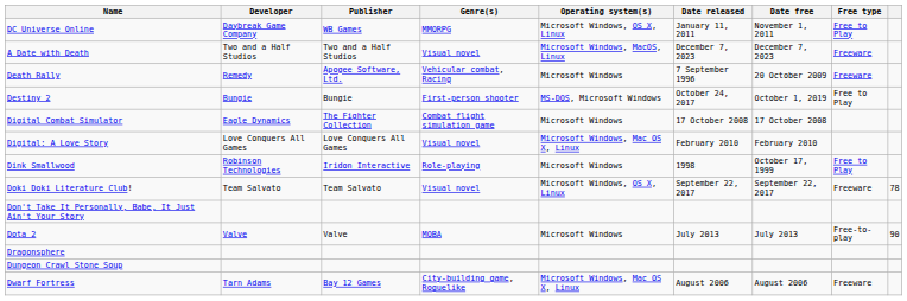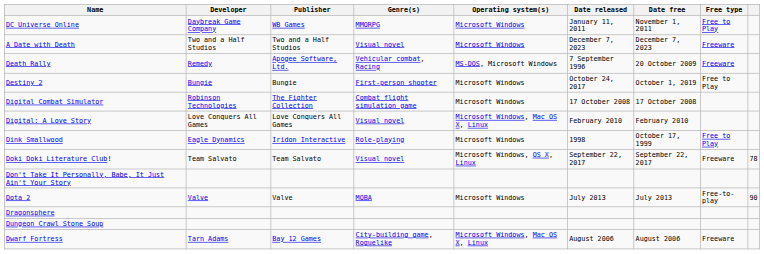 <table class="wikitable sortable" style="font-size:85%; width:98%">
 <tr>
 <th>Name</th>
 <th>Developer</th>
 <th>Publisher</th>
 <th>Genre(s)</th>
 <th>Operating system(s)</th>
 <th>Date released</th>
 <th>Date free</th>
 <th>Free type</th>
 <th></th>
 </tr>
 <tr>
 <td><a href='#'>DC Universe Online</a></td>
 <td><a href='#'>Daybreak Game Company</a></td>
 <td><a href='#'>WB Games</a></td>
 <td><a href='#'>MMORPG</a></td>
-<td>Microsoft Windows, <a href='#'>OS X</a>, <a href='#'>Linux</a></td>
+<td><a href='#'>Microsoft Windows</a></td>
 <td>January 11, 2011</td>
 <td>November 1, 2011</td>
 <td><a href='#'>Free to Play</a></td>
 <td></td>
 </tr>
 <tr>
 <td><a href='#'>A Date with Death</a></td>
 <td>Two and a Half Studios</td>
 <td>Two and a Half Studios</td>
 <td><a href='#'>Visual novel</a></td>
-<td><a href='#'>Microsoft Windows</a>, <a href='#'>MacOS</a>, <a href='#'>Linux</a></td>
+<td><a href='#'>Microsoft Windows</a></td>
 <td>December 7, 2023</td>
 <td>December 7, 2023</td>
 <td><a href='#'>Freeware</a></td>
 </tr>
 <tr>
 <td><a href='#'>Death Rally</a></td>
 <td><a href='#'>Remedy</a></td>
 <td><a href='#'>Apogee Software, Ltd.</a></td>
 <td><a href='#'>Vehicular combat</a>, <a href='#'>Racing</a></td>
-<td>Microsoft Windows</td>
+<td><a href='#'>MS-DOS</a>, Microsoft Windows</td>
 <td>7 September 1996</td>
 <td>20 October 2009</td>
 <td><a href='#'>Freeware</a></td>
 <td></td>
 </tr>
 <tr>
 <td><a href='#'>Destiny 2</a></td>
 <td><a href='#'>Bungie</a></td>
 <td>Bungie</td>
 <td><a href='#'>First-person shooter</a></td>
-<td><a href='#'>MS-DOS</a>, Microsoft Windows</td>
+<td>Microsoft Windows</td>
 <td>October 24, 2017</td>
 <td>October 1, 2019</td>
 <td>Free to Play</td>
 <td></td>
 </tr>
 <tr>
 <td><a href='#'>Digital Combat Simulator</a></td>
-<td><a href='#'>Eagle Dynamics</a></td>
+<td><a href='#'>Robinson Technologies</a></td>
 <td><a href='#'>The Fighter Collection</a></td>
 <td><a href='#'>Combat flight simulation game</a></td>
 <td>Microsoft Windows</td>
 <td>17 October 2008</td>
 <td>17 October 2008</td>
 <td></td>
 <td></td>
 </tr>
 <tr>
 <td><a href='#'>Digital: A Love Story</a></td>
 <td>Love Conquers All Games</td>
 <td>Love Conquers All Games</td>
 <td><a href='#'>Visual novel</a></td>
 <td><a href='#'>Microsoft Windows</a>, <a href='#'>Mac OS X</a>, <a href='#'>Linux</a></td>
 <td>February 2010</td>
 <td>February 2010</td>
 <td></td>
 <td></td>
 </tr>
 <tr>
 <td><a href='#'>Dink Smallwood</a></td>
-<td><a href='#'>Robinson Technologies</a></td>
+<td><a href='#'>Eagle Dynamics</a></td>
 <td><a href='#'>Iridon Interactive</a></td>
 <td><a href='#'>Role-playing</a></td>
 <td>Microsoft Windows</td>
 <td>1998</td>
 <td>October 17, 1999</td>
 <td><a href='#'>Free to Play</a></td>
 <td></td>
 </tr>
 <tr>
 <td><a href='#'>Doki Doki Literature Club</a>!</td>
 <td>Team Salvato</td>
 <td>Team Salvato</td>
 <td><a href='#'>Visual novel</a></td>
 <td>Microsoft Windows, <a href='#'>OS X</a>, <a href='#'>Linux</a></td>
 <td>September 22, 2017</td>
 <td>September 22, 2017</td>
 <td>Freeware</td>
 <td>78 </td>
 </tr>
 <tr>
 <td><a href='#'>Don't Take It Personally, Babe, It Just Ain't Your Story</a></td>
 <td></td>
 <td></td>
 <td></td>
 <td></td>
 <td></td>
 <td></td>
 <td></td>
 <td></td>
 </tr>
 <tr>
 <td><a href='#'>Dota 2</a></td>
 <td><a href='#'>Valve</a></td>
 <td>Valve</td>
 <td><a href='#'>MOBA</a></td>
 <td>Microsoft Windows</td>
 <td>July 2013</td>
 <td>July 2013</td>
 <td>Free-to-play</td>
 <td>90 </td>
 </tr>
 <tr>
 <td><a href='#'>Dragonsphere</a></td>
 <td></td>
 <td></td>
 <td></td>
 <td></td>
 <td></td>
 <td></td>
 <td></td>
 <td></td>
 </tr>
 <tr>
 <td><a href='#'>Dungeon Crawl Stone Soup</a></td>
 <td></td>
 <td></td>
 <td></td>
 <td></td>
 <td></td>
 <td></td>
 <td></td>
 <td></td>
 </tr>
 <tr>
 <td><a href='#'>Dwarf Fortress</a></td>
 <td><a href='#'>Tarn Adams</a></td>
 <td><a href='#'>Bay 12 Games</a></td>
 <td><a href='#'>City-building game</a>, <a href='#'>Roguelike</a></td>
 <td><a href='#'>Microsoft Windows</a>, <a href='#'>Mac OS X</a>, <a href='#'>Linux</a></td>
 <td>August 2006</td>
 <td>August 2006</td>
 <td>Freeware</td>
 <td></td>
 </tr>
 </table>
